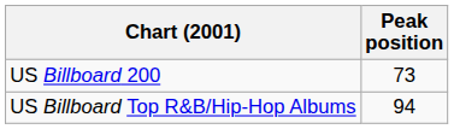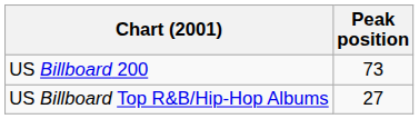 <table class="wikitable sortable">
 <tr>
 <th>Chart (2001)</th>
 <th>Peak<br>position</th>
 </tr>
 <tr>
 <td align="left">US <a href='#'><em>Billboard</em> 200</a></td>
 <td style="text-align:center;">73</td>
 </tr>
 <tr>
 <td align="left">US <em>Billboard</em> <a href='#'>Top R&B/Hip-Hop Albums</a></td>
-<td style="text-align:center;">94</td>
+<td style="text-align:center;">27</td>
 </tr>
 </table>
